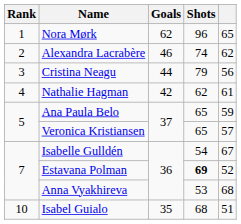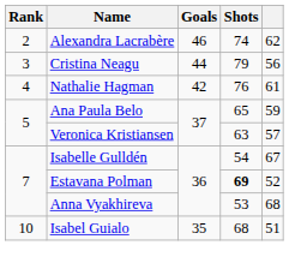 <table class="wikitable sortable" style="text-align: center;">
 <tr>
 <th>Rank</th>
 <th>Name</th>
 <th>Goals</th>
 <th>Shots</th>
 <th></th>
-</tr>
-<tr>
-<td>1</td>
-<td align="left"> <a href='#'>Nora Mørk</a></td>
-<td>62</td>
-<td>96</td>
-<td>65</td>
 </tr>
 <tr>
 <td>2</td>
 <td align="left"> <a href='#'>Alexandra Lacrabère</a></td>
 <td>46</td>
 <td>74</td>
 <td>62</td>
 </tr>
 <tr>
 <td>3</td>
 <td align="left"> <a href='#'>Cristina Neagu</a></td>
 <td>44</td>
 <td>79</td>
 <td>56</td>
 </tr>
 <tr>
 <td>4</td>
 <td align="left"> <a href='#'>Nathalie Hagman</a></td>
 <td>42</td>
-<td>62</td>
+<td>76</td>
 <td>61</td>
 </tr>
 <tr>
 <td rowspan=2>5</td>
 <td align="left"> <a href='#'>Ana Paula Belo</a></td>
 <td rowspan=2>37</td>
 <td>65</td>
 <td>59</td>
 </tr>
 <tr>
 <td align="left"> <a href='#'>Veronica Kristiansen</a></td>
-<td>65</td>
+<td>63</td>
 <td>57</td>
 </tr>
 <tr>
 <td rowspan=3>7</td>
 <td align="left"> <a href='#'>Isabelle Gulldén</a></td>
 <td rowspan=3>36</td>
 <td>54</td>
 <td>67</td>
 </tr>
 <tr>
 <td align="left"> <a href='#'>Estavana Polman</a></td>
 <td><strong>69</strong></td>
 <td>52</td>
 </tr>
 <tr>
 <td align="left"> <a href='#'>Anna Vyakhireva</a></td>
 <td>53</td>
 <td>68</td>
 </tr>
 <tr>
 <td>10</td>
 <td align="left"> <a href='#'>Isabel Guialo</a></td>
 <td>35</td>
 <td>68</td>
 <td>51</td>
 </tr>
 </table>
